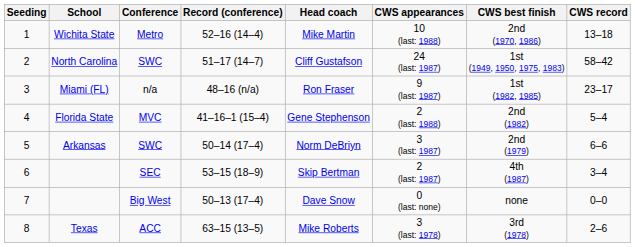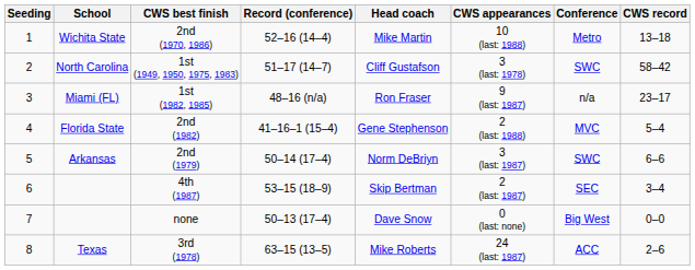 <table class="wikitable">
 <tr>
 <th>Seeding</th>
 <th>School</th>
-<th>Conference</th>
+<th>CWS best finish</th>
 <th>Record (conference)</th>
 <th>Head coach</th>
 <th>CWS appearances</th>
-<th>CWS best finish</th>
+<th>Conference</th>
 <th>CWS record</th>
 </tr>
 <tr align=center>
 <td>1</td>
 <td><a href='#'>Wichita State</a></td>
-<td><a href='#'>Metro</a></td>
+<td>2nd<br><small>(<a href='#'>1970</a>, <a href='#'>1986</a>)</small></td>
 <td>52–16 (14–4)</td>
 <td><a href='#'>Mike Martin</a></td>
 <td>10<br><small>(last: <a href='#'>1988</a>)</small></td>
-<td>2nd<br><small>(<a href='#'>1970</a>, <a href='#'>1986</a>)</small></td>
+<td><a href='#'>Metro</a></td>
 <td>13–18</td>
 </tr>
 <tr align=center>
 <td>2</td>
 <td><a href='#'>North Carolina</a></td>
-<td><a href='#'>SWC</a></td>
+<td>1st<br><small>(<a href='#'>1949</a>, <a href='#'>1950</a>, <a href='#'>1975</a>, <a href='#'>1983</a>)</small></td>
 <td>51–17 (14–7)</td>
 <td><a href='#'>Cliff Gustafson</a></td>
-<td>24<br><small>(last: <a href='#'>1987</a>)</small></td>
-<td>1st<br><small>(<a href='#'>1949</a>, <a href='#'>1950</a>, <a href='#'>1975</a>, <a href='#'>1983</a>)</small></td>
+<td>3<br><small>(last: <a href='#'>1978</a>)</small></td>
+<td><a href='#'>SWC</a></td>
 <td>58–42</td>
 </tr>
 <tr align=center>
 <td>3</td>
 <td><a href='#'>Miami (FL)</a></td>
-<td>n/a</td>
+<td>1st<br><small>(<a href='#'>1982</a>, <a href='#'>1985</a>)</small></td>
 <td>48–16 (n/a)</td>
 <td><a href='#'>Ron Fraser</a></td>
 <td>9<br><small>(last: <a href='#'>1987</a>)</small></td>
-<td>1st<br><small>(<a href='#'>1982</a>, <a href='#'>1985</a>)</small></td>
+<td>n/a</td>
 <td>23–17</td>
 </tr>
 <tr align=center>
 <td>4</td>
 <td><a href='#'>Florida State</a></td>
-<td><a href='#'>MVC</a></td>
+<td>2nd<br><small>(<a href='#'>1982</a>)</small></td>
 <td>41–16–1 (15–4)</td>
 <td><a href='#'>Gene Stephenson</a></td>
 <td>2<br><small>(last: <a href='#'>1988</a>)</small></td>
-<td>2nd<br><small>(<a href='#'>1982</a>)</small></td>
+<td><a href='#'>MVC</a></td>
 <td>5–4</td>
 </tr>
 <tr align=center>
 <td>5</td>
 <td><a href='#'>Arkansas</a></td>
-<td><a href='#'>SWC</a></td>
+<td>2nd<br><small>(<a href='#'>1979</a>)</small></td>
 <td>50–14 (17–4)</td>
 <td><a href='#'>Norm DeBriyn</a></td>
 <td>3<br><small>(last: <a href='#'>1987</a>)</small></td>
-<td>2nd<br><small>(<a href='#'>1979</a>)</small></td>
+<td><a href='#'>SWC</a></td>
 <td>6–6</td>
 </tr>
 <tr align=center>
 <td>6</td>
 <td></td>
-<td><a href='#'>SEC</a></td>
+<td>4th<br><small>(<a href='#'>1987</a>)</small></td>
 <td>53–15 (18–9)</td>
 <td><a href='#'>Skip Bertman</a></td>
 <td>2<br><small>(last: <a href='#'>1987</a>)</small></td>
-<td>4th<br><small>(<a href='#'>1987</a>)</small></td>
+<td><a href='#'>SEC</a></td>
 <td>3–4</td>
 </tr>
 <tr align=center>
 <td>7</td>
 <td></td>
-<td><a href='#'>Big West</a></td>
+<td>none</td>
 <td>50–13 (17–4)</td>
 <td><a href='#'>Dave Snow</a></td>
 <td>0<br><small>(last: none)</small></td>
-<td>none</td>
+<td><a href='#'>Big West</a></td>
 <td>0–0</td>
 </tr>
 <tr align=center>
 <td>8</td>
 <td><a href='#'>Texas</a></td>
-<td><a href='#'>ACC</a></td>
+<td>3rd<br><small>(<a href='#'>1978</a>)</small></td>
 <td>63–15 (13–5)</td>
 <td><a href='#'>Mike Roberts</a></td>
-<td>3<br><small>(last: <a href='#'>1978</a>)</small></td>
-<td>3rd<br><small>(<a href='#'>1978</a>)</small></td>
+<td>24<br><small>(last: <a href='#'>1987</a>)</small></td>
+<td><a href='#'>ACC</a></td>
 <td>2–6</td>
 </tr>
 </table>
